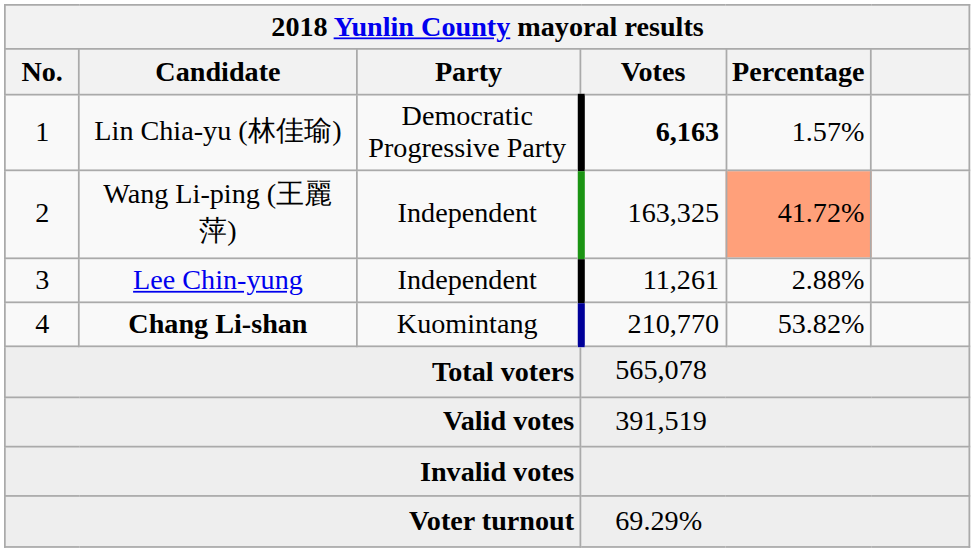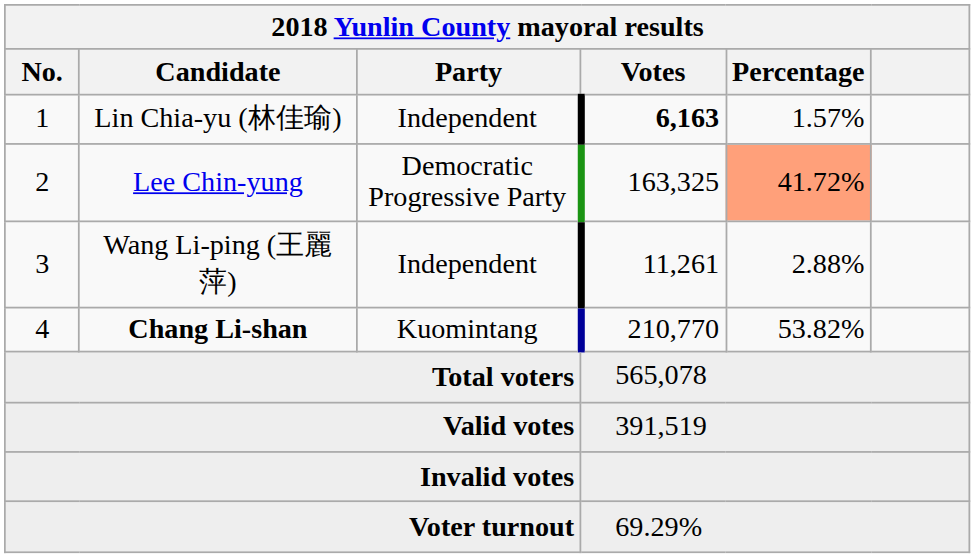 <table class="wikitable collapsible" style="text-align:center">
 <tr>
 <th colspan="6">2018 <a href='#'>Yunlin County</a> mayoral results</th>
 </tr>
 <tr>
 <th width=35>No.</th>
 <th width=150>Candidate</th>
 <th width=120>Party</th>
 <th width=75>Votes</th>
 <th width=75>Percentage</th>
 <th width=49></th>
 </tr>
 <tr>
 <td>1</td>
 <td>Lin Chia-yu (林佳瑜)</td>
-<td>Democratic Progressive Party</td>
+<td> Independent</td>
 <td style="border-left:4px solid #000000;" align="right"><strong>6,163</strong></td>
 <td align="right">1.57%</td>
 <td align="center"></td>
 </tr>
 <tr>
 <td>2</td>
-<td>Wang Li-ping (王麗萍)</td>
-<td> Independent</td>
+<td><a href='#'>Lee Chin-yung</a></td>
+<td>Democratic Progressive Party</td>
 <td style="border-left:4px solid #1B9413;" align="right">163,325</td>
 <td align="right" style="background: lightsalmon;">41.72%</td>
 <td align="center"></td>
 </tr>
 <tr>
 <td>3</td>
-<td><a href='#'>Lee Chin-yung</a></td>
+<td>Wang Li-ping (王麗萍)</td>
 <td> Independent</td>
 <td style="border-left:4px solid #000000;" align="right">11,261</td>
 <td align="right">2.88%</td>
 <td align="center"></td>
 </tr>
 <tr>
 <td>4</td>
 <td><strong>Chang Li-shan</strong></td>
 <td> Kuomintang</td>
 <td style="border-left:4px solid #000099;" align="right">210,770</td>
 <td align="right">53.82%</td>
 <td align="center"></td>
 </tr>
 <tr bgcolor=EEEEEE>
 <td colspan="3" align="right"><strong>Total voters</strong></td>
 <td colspan="3" align="left">　565,078</td>
 </tr>
 <tr bgcolor=EEEEEE>
 <td colspan="3" align="right"><strong>Valid votes</strong></td>
 <td colspan="3" align="left">　391,519</td>
 </tr>
 <tr bgcolor=EEEEEE>
 <td colspan="3" align="right"><strong>Invalid votes</strong></td>
 <td colspan="3" align="left">　</td>
 </tr>
 <tr bgcolor=EEEEEE>
 <td colspan="3" align="right"><strong>Voter turnout</strong></td>
 <td colspan="3" align="left">　69.29%</td>
 </tr>
 </table>
